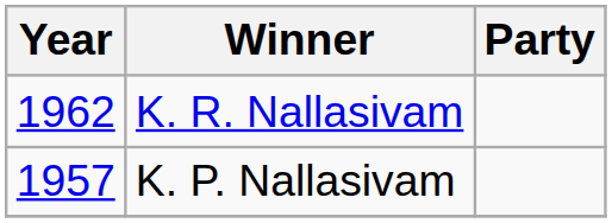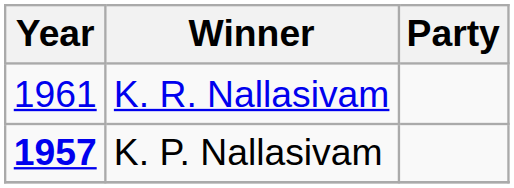 <table class="wikitable sortable">
 <tr>
 <th>Year</th>
 <th>Winner</th>
 <th colspan="2">Party</th>
 </tr>
 <tr>
-<td><a href='#'>1962</a></td>
+<td><a href='#'>1961</a></td>
 <td><a href='#'>K. R. Nallasivam</a></td>
 <td></td>
 </tr>
 <tr>
-<td><a href='#'>1957</a></td>
+<td><strong><a href='#'>1957</a></strong></td>
 <td>K. P. Nallasivam</td>
 <td></td>
 </tr>
 <tr>
 </tr>
 </table>
